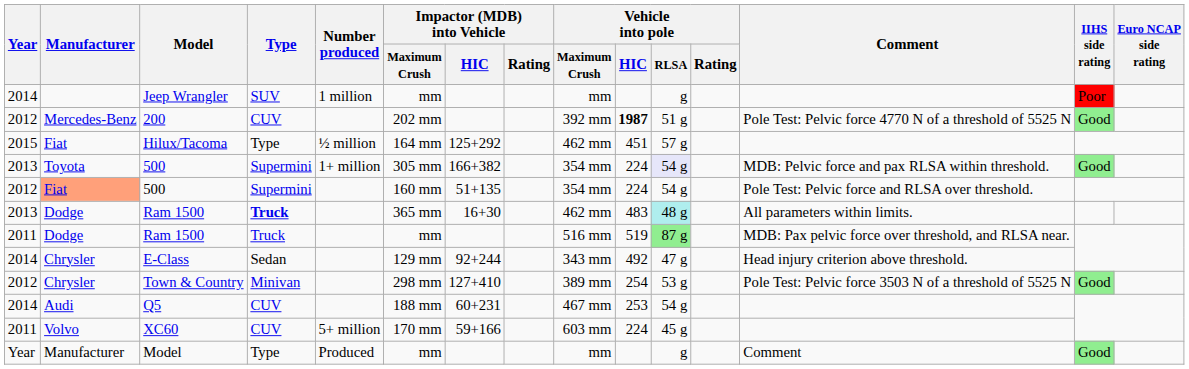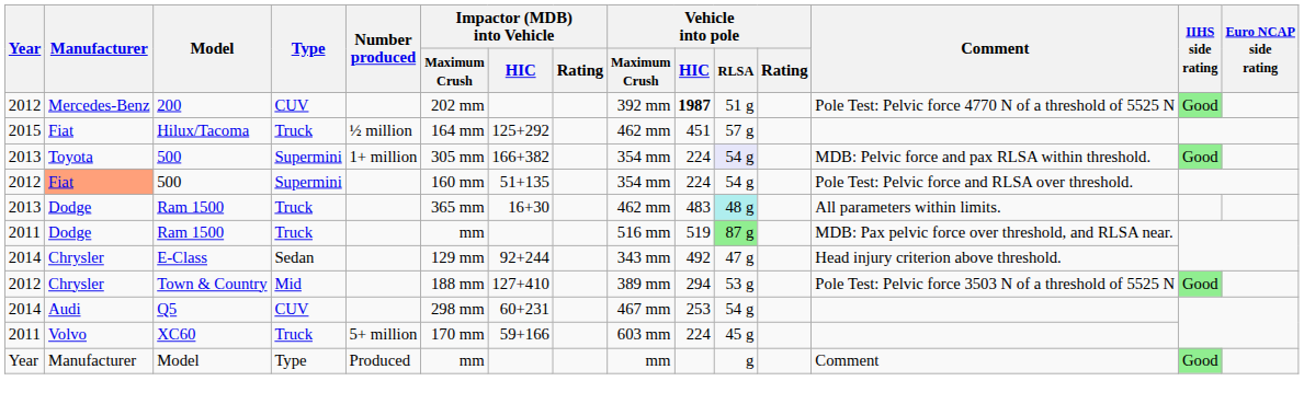 <table class="wikitable sortable">
 <tr>
 <th rowspan=2><a href='#'>Year</a><br></th>
 <th rowspan=2><a href='#'>Manufacturer</a></th>
 <th rowspan=2 class="unsortable">Model</th>
 <th rowspan=2 class="unsortable"><a href='#'>Type</a></th>
 <th rowspan=2>Number<br><a href='#'>produced</a><br></th>
 <th colspan=3>Impactor (MDB)<br>into Vehicle</th>
 <th colspan=4>Vehicle<br>into pole</th>
 <th rowspan=2 class="unsortable">Comment<br> </th>
 <th rowspan=2><small><a href='#'>IIHS</a><br>side<br>rating</small> </th>
 <th rowspan=2><small><a href='#'>Euro NCAP</a><br>side<br>rating</small></th>
 </tr>
 <tr>
 <th><small>Maximum<br>Crush</small></th>
 <th><a href='#'>HIC</a><br></th>
 <th>Rating<br></th>
 <th><small>Maximum<br>Crush</small></th>
 <th><a href='#'>HIC</a></th>
 <th><small>RLSA</small></th>
 <th>Rating<br></th>
 </tr>
 <tr>
-<td>2014</td>
-<td></td>
-<td><a href='#'>Jeep Wrangler</a></td>
-<td><a href='#'>SUV</a></td>
-<td>1 million</td>
-<td align=right>mm</td>
-<td align=right></td>
-<td></td>
-<td align=right>mm</td>
-<td align=right></td>
-<td align=right>g</td>
-<td></td>
-<td></td>
-<td style="background: red">Poor</td>
-<td></td>
-</tr>
-<tr>
 <td>2012</td>
 <td><a href='#'>Mercedes-Benz</a></td>
 <td><a href='#'>200</a></td>
 <td><a href='#'>CUV</a></td>
 <td></td>
 <td align=right>202 mm</td>
 <td align=right></td>
 <td></td>
 <td align=right>392 mm</td>
 <td align=right><strong>1987</strong></td>
 <td align=right>51 g</td>
 <td></td>
 <td>Pole Test: Pelvic force 4770 N of a threshold of 5525 N</td>
 <td style="background: lightgreen">Good</td>
 <td></td>
 </tr>
 <tr>
 <td>2015</td>
 <td><a href='#'>Fiat</a></td>
 <td><a href='#'>Hilux/Tacoma</a></td>
-<td>Type</td>
+<td><a href='#'>Truck</a></td>
 <td>½ million</td>
 <td align=right>164 mm</td>
 <td align=right>125+292</td>
 <td></td>
 <td align=right>462 mm</td>
 <td align=right>451</td>
 <td align=right>57 g</td>
 <td></td>
 <td></td>
 </tr>
 <tr>
 <td>2013</td>
 <td><a href='#'>Toyota</a></td>
 <td><a href='#'>500</a></td>
 <td><a href='#'>Supermini</a></td>
 <td>1+ million</td>
 <td align=right>305 mm</td>
 <td align=right>166+382</td>
 <td></td>
 <td align=right>354 mm</td>
 <td align=right>224</td>
 <td align=right style="background: lavender;">54 g</td>
 <td></td>
 <td>MDB: Pelvic force and pax RLSA within threshold.</td>
 <td style="background: lightgreen">Good</td>
 <td></td>
 </tr>
 <tr>
 <td>2012</td>
 <td style="background: lightsalmon;"><a href='#'>Fiat</a></td>
 <td>500</td>
 <td><a href='#'>Supermini</a></td>
 <td></td>
 <td align=right>160 mm</td>
 <td align=right>51+135</td>
 <td></td>
 <td align=right>354 mm</td>
 <td align=right>224</td>
 <td align=right>54 g</td>
 <td></td>
 <td>Pole Test: Pelvic force and RLSA over threshold.</td>
 </tr>
 <tr>
 <td>2013</td>
 <td><a href='#'>Dodge</a></td>
 <td><a href='#'>Ram 1500</a></td>
-<td><strong><a href='#'>Truck</a></strong></td>
+<td><a href='#'>Truck</a></td>
 <td></td>
 <td align=right>365 mm</td>
 <td align=right>16+30</td>
 <td></td>
 <td align=right>462 mm</td>
 <td align=right>483</td>
 <td align=right style="background: paleturquoise;">48 g</td>
 <td></td>
 <td>All parameters within limits. </td>
 <td></td>
 <td></td>
 </tr>
 <tr>
 <td>2011</td>
 <td><a href='#'>Dodge</a></td>
 <td><a href='#'>Ram 1500</a></td>
 <td><a href='#'>Truck</a></td>
 <td></td>
 <td align=right>mm</td>
 <td align=right></td>
 <td></td>
 <td align=right>516 mm</td>
 <td align=right>519</td>
 <td align=right style="background: lightgreen;">87 g</td>
 <td></td>
 <td>MDB: Pax pelvic force over threshold, and RLSA near.</td>
 </tr>
 <tr>
 <td>2014</td>
 <td><a href='#'>Chrysler</a></td>
 <td><a href='#'>E-Class</a></td>
 <td>Sedan</td>
 <td></td>
 <td align=right>129 mm</td>
 <td align=right>92+244</td>
 <td></td>
 <td align=right>343 mm</td>
 <td align=right>492</td>
 <td align=right>47 g</td>
 <td></td>
 <td>Head injury criterion above threshold.</td>
 </tr>
 <tr>
 <td>2012</td>
 <td><a href='#'>Chrysler</a></td>
 <td><a href='#'>Town & Country</a></td>
-<td><a href='#'>Minivan</a></td>
+<td><a href='#'>Mid</a></td>
 <td></td>
-<td align=right>298 mm</td>
+<td align=right>188 mm</td>
 <td align=right>127+410</td>
 <td></td>
 <td align=right>389 mm</td>
-<td align=right>254</td>
+<td align=right>294</td>
 <td align=right>53 g</td>
 <td></td>
 <td>Pole Test: Pelvic force 3503 N of a threshold of 5525 N</td>
 <td style="background: lightgreen">Good</td>
 <td></td>
 </tr>
 <tr>
 <td>2014</td>
 <td><a href='#'>Audi</a></td>
 <td><a href='#'>Q5</a></td>
 <td><a href='#'>CUV</a></td>
 <td></td>
-<td align=right>188 mm</td>
+<td align=right>298 mm</td>
 <td align=right>60+231</td>
 <td></td>
 <td align=right>467 mm</td>
 <td align=right>253</td>
 <td align=right>54 g</td>
 <td></td>
 <td></td>
 </tr>
 <tr>
 <td>2011</td>
 <td><a href='#'>Volvo</a></td>
 <td><a href='#'>XC60</a></td>
-<td><a href='#'>CUV</a></td>
+<td><a href='#'>Truck</a></td>
 <td>5+ million</td>
 <td align=right>170 mm</td>
 <td align=right>59+166</td>
 <td></td>
 <td align=right>603 mm</td>
 <td align=right>224</td>
 <td align=right>45 g</td>
 <td></td>
 <td></td>
 </tr>
 <tr>
 <td>Year</td>
 <td>Manufacturer</td>
 <td>Model</td>
 <td>Type</td>
 <td>Produced</td>
 <td align=right>mm</td>
 <td align=right></td>
 <td></td>
 <td align=right>mm</td>
 <td align=right></td>
 <td align=right>g</td>
 <td></td>
 <td>Comment</td>
 <td style="background: lightgreen">Good</td>
 <td></td>
 </tr>
 </table>
